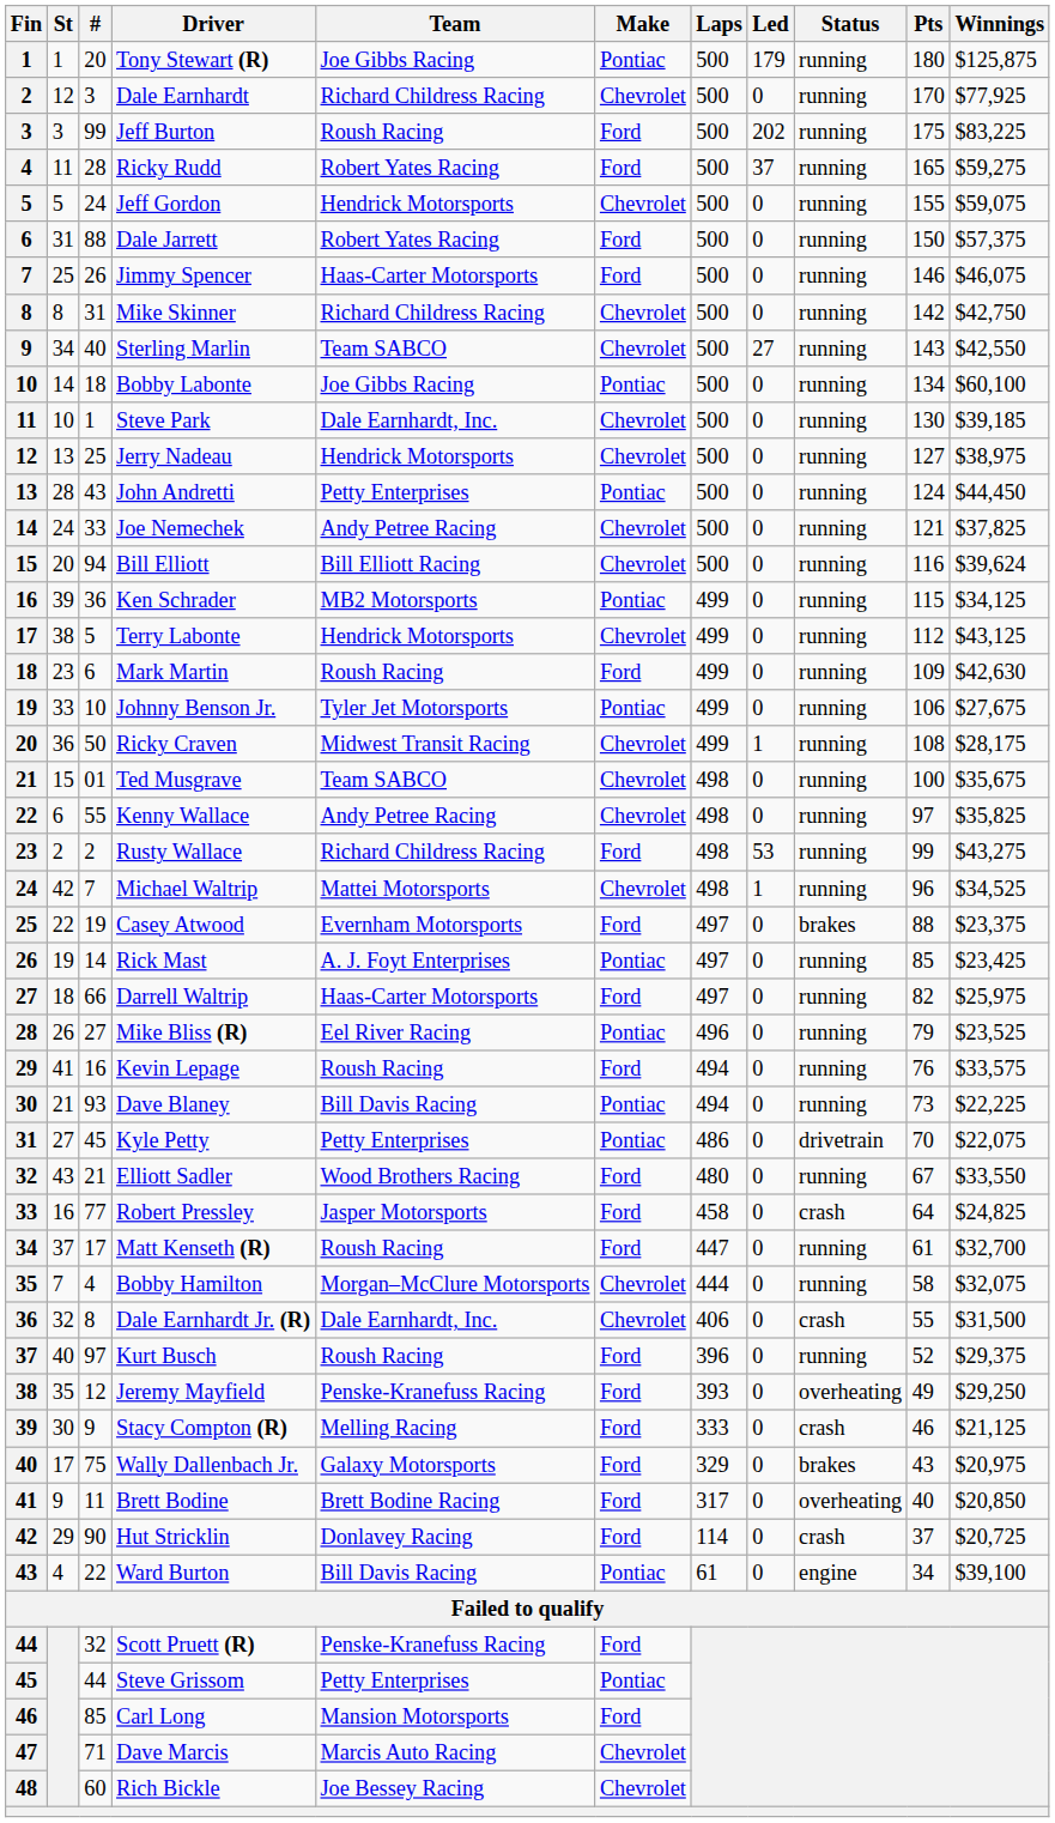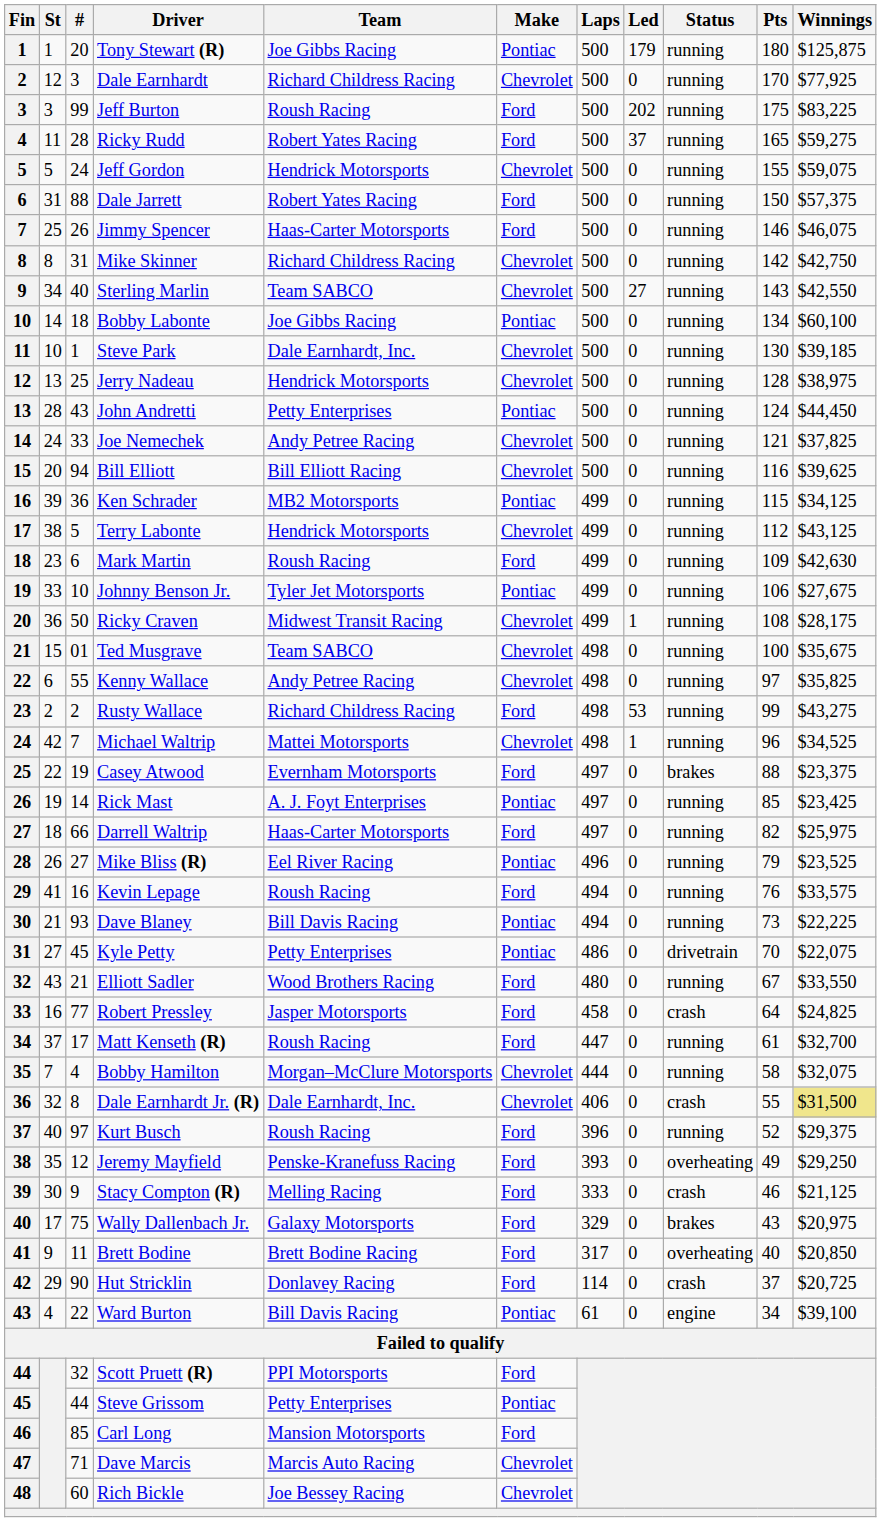 <table class="wikitable" style="font-size:95%">
 <tr>
 <th>Fin</th>
 <th>St</th>
 <th>#</th>
 <th>Driver</th>
 <th>Team</th>
 <th>Make</th>
 <th>Laps</th>
 <th>Led</th>
 <th>Status</th>
 <th>Pts</th>
 <th>Winnings</th>
 </tr>
 <tr>
 <th>1</th>
 <td>1</td>
 <td>20</td>
 <td><a href='#'>Tony Stewart</a> <strong>(R)</strong></td>
 <td><a href='#'>Joe Gibbs Racing</a></td>
 <td><a href='#'>Pontiac</a></td>
 <td>500</td>
 <td>179</td>
 <td>running</td>
 <td>180</td>
 <td>$125,875</td>
 </tr>
 <tr>
 <th>2</th>
 <td>12</td>
 <td>3</td>
 <td><a href='#'>Dale Earnhardt</a></td>
 <td><a href='#'>Richard Childress Racing</a></td>
 <td><a href='#'>Chevrolet</a></td>
 <td>500</td>
 <td>0</td>
 <td>running</td>
 <td>170</td>
 <td>$77,925</td>
 </tr>
 <tr>
 <th>3</th>
 <td>3</td>
 <td>99</td>
 <td><a href='#'>Jeff Burton</a></td>
 <td><a href='#'>Roush Racing</a></td>
 <td><a href='#'>Ford</a></td>
 <td>500</td>
 <td>202</td>
 <td>running</td>
 <td>175</td>
 <td>$83,225</td>
 </tr>
 <tr>
 <th>4</th>
 <td>11</td>
 <td>28</td>
 <td><a href='#'>Ricky Rudd</a></td>
 <td><a href='#'>Robert Yates Racing</a></td>
 <td><a href='#'>Ford</a></td>
 <td>500</td>
 <td>37</td>
 <td>running</td>
 <td>165</td>
 <td>$59,275</td>
 </tr>
 <tr>
 <th>5</th>
 <td>5</td>
 <td>24</td>
 <td><a href='#'>Jeff Gordon</a></td>
 <td><a href='#'>Hendrick Motorsports</a></td>
 <td><a href='#'>Chevrolet</a></td>
 <td>500</td>
 <td>0</td>
 <td>running</td>
 <td>155</td>
 <td>$59,075</td>
 </tr>
 <tr>
 <th>6</th>
 <td>31</td>
 <td>88</td>
 <td><a href='#'>Dale Jarrett</a></td>
 <td><a href='#'>Robert Yates Racing</a></td>
 <td><a href='#'>Ford</a></td>
 <td>500</td>
 <td>0</td>
 <td>running</td>
 <td>150</td>
 <td>$57,375</td>
 </tr>
 <tr>
 <th>7</th>
 <td>25</td>
 <td>26</td>
 <td><a href='#'>Jimmy Spencer</a></td>
 <td><a href='#'>Haas-Carter Motorsports</a></td>
 <td><a href='#'>Ford</a></td>
 <td>500</td>
 <td>0</td>
 <td>running</td>
 <td>146</td>
 <td>$46,075</td>
 </tr>
 <tr>
 <th>8</th>
 <td>8</td>
 <td>31</td>
 <td><a href='#'>Mike Skinner</a></td>
 <td><a href='#'>Richard Childress Racing</a></td>
 <td><a href='#'>Chevrolet</a></td>
 <td>500</td>
 <td>0</td>
 <td>running</td>
 <td>142</td>
 <td>$42,750</td>
 </tr>
 <tr>
 <th>9</th>
 <td>34</td>
 <td>40</td>
 <td><a href='#'>Sterling Marlin</a></td>
 <td><a href='#'>Team SABCO</a></td>
 <td><a href='#'>Chevrolet</a></td>
 <td>500</td>
 <td>27</td>
 <td>running</td>
 <td>143</td>
 <td>$42,550</td>
 </tr>
 <tr>
 <th>10</th>
 <td>14</td>
 <td>18</td>
 <td><a href='#'>Bobby Labonte</a></td>
 <td><a href='#'>Joe Gibbs Racing</a></td>
 <td><a href='#'>Pontiac</a></td>
 <td>500</td>
 <td>0</td>
 <td>running</td>
 <td>134</td>
 <td>$60,100</td>
 </tr>
 <tr>
 <th>11</th>
 <td>10</td>
 <td>1</td>
 <td><a href='#'>Steve Park</a></td>
 <td><a href='#'>Dale Earnhardt, Inc.</a></td>
 <td><a href='#'>Chevrolet</a></td>
 <td>500</td>
 <td>0</td>
 <td>running</td>
 <td>130</td>
 <td>$39,185</td>
 </tr>
 <tr>
 <th>12</th>
 <td>13</td>
 <td>25</td>
 <td><a href='#'>Jerry Nadeau</a></td>
 <td><a href='#'>Hendrick Motorsports</a></td>
 <td><a href='#'>Chevrolet</a></td>
 <td>500</td>
 <td>0</td>
 <td>running</td>
-<td>127</td>
+<td>128</td>
 <td>$38,975</td>
 </tr>
 <tr>
 <th>13</th>
 <td>28</td>
 <td>43</td>
 <td><a href='#'>John Andretti</a></td>
 <td><a href='#'>Petty Enterprises</a></td>
 <td><a href='#'>Pontiac</a></td>
 <td>500</td>
 <td>0</td>
 <td>running</td>
 <td>124</td>
 <td>$44,450</td>
 </tr>
 <tr>
 <th>14</th>
 <td>24</td>
 <td>33</td>
 <td><a href='#'>Joe Nemechek</a></td>
 <td><a href='#'>Andy Petree Racing</a></td>
 <td><a href='#'>Chevrolet</a></td>
 <td>500</td>
 <td>0</td>
 <td>running</td>
 <td>121</td>
 <td>$37,825</td>
 </tr>
 <tr>
 <th>15</th>
 <td>20</td>
 <td>94</td>
 <td><a href='#'>Bill Elliott</a></td>
 <td><a href='#'>Bill Elliott Racing</a></td>
 <td><a href='#'>Chevrolet</a></td>
 <td>500</td>
 <td>0</td>
 <td>running</td>
 <td>116</td>
-<td>$39,624</td>
+<td>$39,625</td>
 </tr>
 <tr>
 <th>16</th>
 <td>39</td>
 <td>36</td>
 <td><a href='#'>Ken Schrader</a></td>
 <td><a href='#'>MB2 Motorsports</a></td>
 <td><a href='#'>Pontiac</a></td>
 <td>499</td>
 <td>0</td>
 <td>running</td>
 <td>115</td>
 <td>$34,125</td>
 </tr>
 <tr>
 <th>17</th>
 <td>38</td>
 <td>5</td>
 <td><a href='#'>Terry Labonte</a></td>
 <td><a href='#'>Hendrick Motorsports</a></td>
 <td><a href='#'>Chevrolet</a></td>
 <td>499</td>
 <td>0</td>
 <td>running</td>
 <td>112</td>
 <td>$43,125</td>
 </tr>
 <tr>
 <th>18</th>
 <td>23</td>
 <td>6</td>
 <td><a href='#'>Mark Martin</a></td>
 <td><a href='#'>Roush Racing</a></td>
 <td><a href='#'>Ford</a></td>
 <td>499</td>
 <td>0</td>
 <td>running</td>
 <td>109</td>
 <td>$42,630</td>
 </tr>
 <tr>
 <th>19</th>
 <td>33</td>
 <td>10</td>
 <td><a href='#'>Johnny Benson Jr.</a></td>
 <td><a href='#'>Tyler Jet Motorsports</a></td>
 <td><a href='#'>Pontiac</a></td>
 <td>499</td>
 <td>0</td>
 <td>running</td>
 <td>106</td>
 <td>$27,675</td>
 </tr>
 <tr>
 <th>20</th>
 <td>36</td>
 <td>50</td>
 <td><a href='#'>Ricky Craven</a></td>
 <td><a href='#'>Midwest Transit Racing</a></td>
 <td><a href='#'>Chevrolet</a></td>
 <td>499</td>
 <td>1</td>
 <td>running</td>
 <td>108</td>
 <td>$28,175</td>
 </tr>
 <tr>
 <th>21</th>
 <td>15</td>
 <td>01</td>
 <td><a href='#'>Ted Musgrave</a></td>
 <td><a href='#'>Team SABCO</a></td>
 <td><a href='#'>Chevrolet</a></td>
 <td>498</td>
 <td>0</td>
 <td>running</td>
 <td>100</td>
 <td>$35,675</td>
 </tr>
 <tr>
 <th>22</th>
 <td>6</td>
 <td>55</td>
 <td><a href='#'>Kenny Wallace</a></td>
 <td><a href='#'>Andy Petree Racing</a></td>
 <td><a href='#'>Chevrolet</a></td>
 <td>498</td>
 <td>0</td>
 <td>running</td>
 <td>97</td>
 <td>$35,825</td>
 </tr>
 <tr>
 <th>23</th>
 <td>2</td>
 <td>2</td>
 <td><a href='#'>Rusty Wallace</a></td>
 <td><a href='#'>Richard Childress Racing</a></td>
 <td><a href='#'>Ford</a></td>
 <td>498</td>
 <td>53</td>
 <td>running</td>
 <td>99</td>
 <td>$43,275</td>
 </tr>
 <tr>
 <th>24</th>
 <td>42</td>
 <td>7</td>
 <td><a href='#'>Michael Waltrip</a></td>
 <td><a href='#'>Mattei Motorsports</a></td>
 <td><a href='#'>Chevrolet</a></td>
 <td>498</td>
 <td>1</td>
 <td>running</td>
 <td>96</td>
 <td>$34,525</td>
 </tr>
 <tr>
 <th>25</th>
 <td>22</td>
 <td>19</td>
 <td><a href='#'>Casey Atwood</a></td>
 <td><a href='#'>Evernham Motorsports</a></td>
 <td><a href='#'>Ford</a></td>
 <td>497</td>
 <td>0</td>
 <td>brakes</td>
 <td>88</td>
 <td>$23,375</td>
 </tr>
 <tr>
 <th>26</th>
 <td>19</td>
 <td>14</td>
 <td><a href='#'>Rick Mast</a></td>
 <td><a href='#'>A. J. Foyt Enterprises</a></td>
 <td><a href='#'>Pontiac</a></td>
 <td>497</td>
 <td>0</td>
 <td>running</td>
 <td>85</td>
 <td>$23,425</td>
 </tr>
 <tr>
 <th>27</th>
 <td>18</td>
 <td>66</td>
 <td><a href='#'>Darrell Waltrip</a></td>
 <td><a href='#'>Haas-Carter Motorsports</a></td>
 <td><a href='#'>Ford</a></td>
 <td>497</td>
 <td>0</td>
 <td>running</td>
 <td>82</td>
 <td>$25,975</td>
 </tr>
 <tr>
 <th>28</th>
 <td>26</td>
 <td>27</td>
 <td><a href='#'>Mike Bliss</a> <strong>(R)</strong></td>
 <td><a href='#'>Eel River Racing</a></td>
 <td><a href='#'>Pontiac</a></td>
 <td>496</td>
 <td>0</td>
 <td>running</td>
 <td>79</td>
 <td>$23,525</td>
 </tr>
 <tr>
 <th>29</th>
 <td>41</td>
 <td>16</td>
 <td><a href='#'>Kevin Lepage</a></td>
 <td><a href='#'>Roush Racing</a></td>
 <td><a href='#'>Ford</a></td>
 <td>494</td>
 <td>0</td>
 <td>running</td>
 <td>76</td>
 <td>$33,575</td>
 </tr>
 <tr>
 <th>30</th>
 <td>21</td>
 <td>93</td>
 <td><a href='#'>Dave Blaney</a></td>
 <td><a href='#'>Bill Davis Racing</a></td>
 <td><a href='#'>Pontiac</a></td>
 <td>494</td>
 <td>0</td>
 <td>running</td>
 <td>73</td>
 <td>$22,225</td>
 </tr>
 <tr>
 <th>31</th>
 <td>27</td>
 <td>45</td>
 <td><a href='#'>Kyle Petty</a></td>
 <td><a href='#'>Petty Enterprises</a></td>
 <td><a href='#'>Pontiac</a></td>
 <td>486</td>
 <td>0</td>
 <td>drivetrain</td>
 <td>70</td>
 <td>$22,075</td>
 </tr>
 <tr>
 <th>32</th>
 <td>43</td>
 <td>21</td>
 <td><a href='#'>Elliott Sadler</a></td>
 <td><a href='#'>Wood Brothers Racing</a></td>
 <td><a href='#'>Ford</a></td>
 <td>480</td>
 <td>0</td>
 <td>running</td>
 <td>67</td>
 <td>$33,550</td>
 </tr>
 <tr>
 <th>33</th>
 <td>16</td>
 <td>77</td>
 <td><a href='#'>Robert Pressley</a></td>
 <td><a href='#'>Jasper Motorsports</a></td>
 <td><a href='#'>Ford</a></td>
 <td>458</td>
 <td>0</td>
 <td>crash</td>
 <td>64</td>
 <td>$24,825</td>
 </tr>
 <tr>
 <th>34</th>
 <td>37</td>
 <td>17</td>
 <td><a href='#'>Matt Kenseth</a> <strong>(R)</strong></td>
 <td><a href='#'>Roush Racing</a></td>
 <td><a href='#'>Ford</a></td>
 <td>447</td>
 <td>0</td>
 <td>running</td>
 <td>61</td>
 <td>$32,700</td>
 </tr>
 <tr>
 <th>35</th>
 <td>7</td>
 <td>4</td>
 <td><a href='#'>Bobby Hamilton</a></td>
 <td><a href='#'>Morgan–McClure Motorsports</a></td>
 <td><a href='#'>Chevrolet</a></td>
 <td>444</td>
 <td>0</td>
 <td>running</td>
 <td>58</td>
 <td>$32,075</td>
 </tr>
 <tr>
 <th>36</th>
 <td>32</td>
 <td>8</td>
 <td><a href='#'>Dale Earnhardt Jr.</a> <strong>(R)</strong></td>
 <td><a href='#'>Dale Earnhardt, Inc.</a></td>
 <td><a href='#'>Chevrolet</a></td>
 <td>406</td>
 <td>0</td>
 <td>crash</td>
 <td>55</td>
-<td>$31,500</td>
+<td style="background: khaki;">$31,500</td>
 </tr>
 <tr>
 <th>37</th>
 <td>40</td>
 <td>97</td>
 <td><a href='#'>Kurt Busch</a></td>
 <td><a href='#'>Roush Racing</a></td>
 <td><a href='#'>Ford</a></td>
 <td>396</td>
 <td>0</td>
 <td>running</td>
 <td>52</td>
 <td>$29,375</td>
 </tr>
 <tr>
 <th>38</th>
 <td>35</td>
 <td>12</td>
 <td><a href='#'>Jeremy Mayfield</a></td>
 <td><a href='#'>Penske-Kranefuss Racing</a></td>
 <td><a href='#'>Ford</a></td>
 <td>393</td>
 <td>0</td>
 <td>overheating</td>
 <td>49</td>
 <td>$29,250</td>
 </tr>
 <tr>
 <th>39</th>
 <td>30</td>
 <td>9</td>
 <td><a href='#'>Stacy Compton</a> <strong>(R)</strong></td>
 <td><a href='#'>Melling Racing</a></td>
 <td><a href='#'>Ford</a></td>
 <td>333</td>
 <td>0</td>
 <td>crash</td>
 <td>46</td>
 <td>$21,125</td>
 </tr>
 <tr>
 <th>40</th>
 <td>17</td>
 <td>75</td>
 <td><a href='#'>Wally Dallenbach Jr.</a></td>
 <td><a href='#'>Galaxy Motorsports</a></td>
 <td><a href='#'>Ford</a></td>
 <td>329</td>
 <td>0</td>
 <td>brakes</td>
 <td>43</td>
 <td>$20,975</td>
 </tr>
 <tr>
 <th>41</th>
 <td>9</td>
 <td>11</td>
 <td><a href='#'>Brett Bodine</a></td>
 <td><a href='#'>Brett Bodine Racing</a></td>
 <td><a href='#'>Ford</a></td>
 <td>317</td>
 <td>0</td>
 <td>overheating</td>
 <td>40</td>
 <td>$20,850</td>
 </tr>
 <tr>
 <th>42</th>
 <td>29</td>
 <td>90</td>
 <td><a href='#'>Hut Stricklin</a></td>
 <td><a href='#'>Donlavey Racing</a></td>
 <td><a href='#'>Ford</a></td>
 <td>114</td>
 <td>0</td>
 <td>crash</td>
 <td>37</td>
 <td>$20,725</td>
 </tr>
 <tr>
 <th>43</th>
 <td>4</td>
 <td>22</td>
 <td><a href='#'>Ward Burton</a></td>
 <td><a href='#'>Bill Davis Racing</a></td>
 <td><a href='#'>Pontiac</a></td>
 <td>61</td>
 <td>0</td>
 <td>engine</td>
 <td>34</td>
 <td>$39,100</td>
 </tr>
 <tr>
 <th colspan="11">Failed to qualify</th>
 </tr>
 <tr>
 <th>44</th>
 <th rowspan="5"></th>
 <td>32</td>
 <td><a href='#'>Scott Pruett</a> <strong>(R)</strong></td>
-<td><a href='#'>Penske-Kranefuss Racing</a></td>
+<td><a href='#'>PPI Motorsports</a></td>
 <td><a href='#'>Ford</a></td>
 <th colspan="5" rowspan="5"></th>
 </tr>
 <tr>
 <th>45</th>
 <td>44</td>
 <td><a href='#'>Steve Grissom</a></td>
 <td><a href='#'>Petty Enterprises</a></td>
 <td><a href='#'>Pontiac</a></td>
 </tr>
 <tr>
 <th>46</th>
 <td>85</td>
 <td><a href='#'>Carl Long</a></td>
 <td><a href='#'>Mansion Motorsports</a></td>
 <td><a href='#'>Ford</a></td>
 </tr>
 <tr>
 <th>47</th>
 <td>71</td>
 <td><a href='#'>Dave Marcis</a></td>
 <td><a href='#'>Marcis Auto Racing</a></td>
 <td><a href='#'>Chevrolet</a></td>
 </tr>
 <tr>
 <th>48</th>
 <td>60</td>
 <td><a href='#'>Rich Bickle</a></td>
 <td><a href='#'>Joe Bessey Racing</a></td>
 <td><a href='#'>Chevrolet</a></td>
 </tr>
 <tr>
 <th colspan="11"></th>
 </tr>
 </table>
